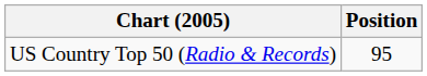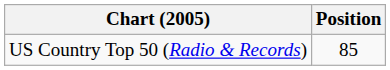 <table class="wikitable">
 <tr>
 <th scope="col">Chart (2005)</th>
 <th scope="col">Position</th>
 </tr>
 <tr>
 <td>US Country Top 50 (<em><a href='#'>Radio & Records</a></em>)</td>
-<td align="center">95</td>
+<td align="center">85</td>
 </tr>
 </table>
